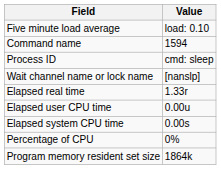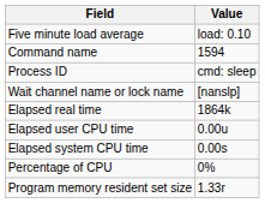 <table class="wikitable">
 <tr>
 <th>Field</th>
 <th>Value</th>
 </tr>
 <tr>
 <td>Five minute load average</td>
 <td>load: 0.10</td>
 </tr>
 <tr>
 <td>Command name</td>
 <td>1594</td>
 </tr>
 <tr>
 <td>Process ID</td>
 <td>cmd: sleep</td>
 </tr>
 <tr>
 <td>Wait channel name or lock name</td>
 <td>[nanslp]</td>
 </tr>
 <tr>
 <td>Elapsed real time</td>
-<td>1.33r</td>
+<td>1864k</td>
 </tr>
 <tr>
 <td>Elapsed user CPU time</td>
 <td>0.00u</td>
 </tr>
 <tr>
 <td>Elapsed system CPU time</td>
 <td>0.00s</td>
 </tr>
 <tr>
 <td>Percentage of CPU</td>
 <td>0%</td>
 </tr>
 <tr>
 <td>Program memory resident set size</td>
-<td>1864k</td>
+<td>1.33r</td>
 </tr>
 </table>
